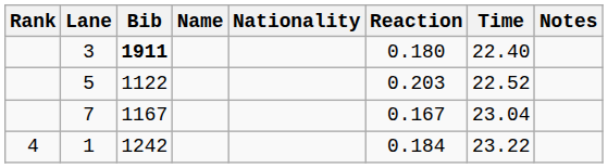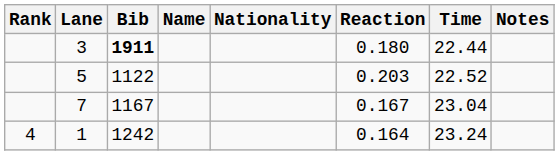 <table class="wikitable sortable" style="text-align:center">
 <tr>
 <th>Rank</th>
 <th>Lane</th>
 <th>Bib</th>
 <th>Name</th>
 <th>Nationality</th>
 <th>Reaction</th>
 <th>Time</th>
 <th>Notes</th>
 </tr>
 <tr>
 <td></td>
 <td>3</td>
 <td><strong>1911</strong></td>
 <td align=left></td>
 <td align=left></td>
 <td>0.180</td>
-<td>22.40</td>
+<td>22.44</td>
 <td></td>
 </tr>
 <tr>
 <td></td>
 <td>5</td>
 <td>1122</td>
 <td align=left></td>
 <td align=left></td>
 <td>0.203</td>
 <td>22.52</td>
 <td></td>
 </tr>
 <tr>
 <td></td>
 <td>7</td>
 <td>1167</td>
 <td align=left></td>
 <td align=left></td>
 <td>0.167</td>
 <td>23.04</td>
 <td></td>
 </tr>
 <tr>
 <td>4</td>
 <td>1</td>
 <td>1242</td>
 <td align=left></td>
 <td align=left></td>
-<td>0.184</td>
-<td>23.22</td>
+<td>0.164</td>
+<td>23.24</td>
 <td></td>
 </tr>
 </table>
